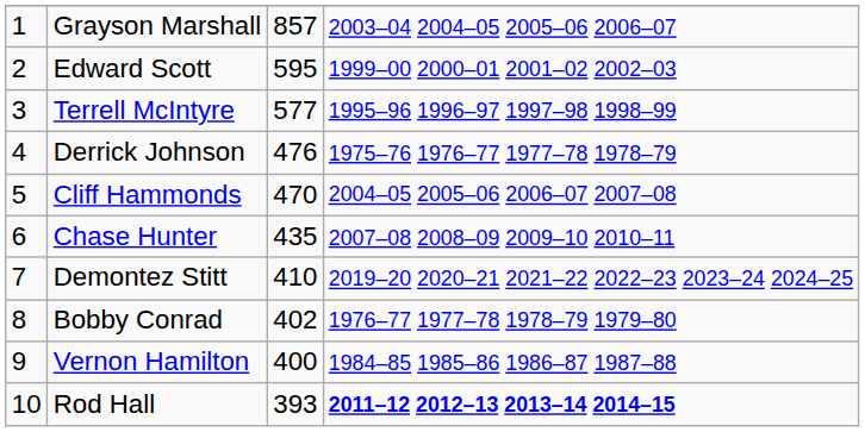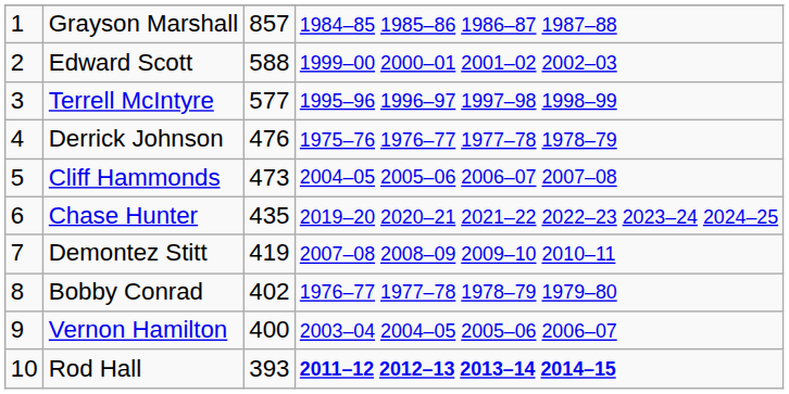 <table class="wikitable">
 <tr>
 </tr>
 <tr>
 <td>1</td>
 <td>Grayson Marshall</td>
 <td>857</td>
-<td style="font-size:80%;"><a href='#'>2003–04</a> <a href='#'>2004–05</a> <a href='#'>2005–06</a> <a href='#'>2006–07</a></td>
+<td style="font-size:80%;"><a href='#'>1984–85</a> <a href='#'>1985–86</a> <a href='#'>1986–87</a> <a href='#'>1987–88</a></td>
 </tr>
 <tr>
 <td>2</td>
 <td>Edward Scott</td>
-<td>595</td>
+<td>588</td>
 <td style="font-size:80%;"><a href='#'>1999–00</a> <a href='#'>2000–01</a> <a href='#'>2001–02</a> <a href='#'>2002–03</a></td>
 </tr>
 <tr>
 <td>3</td>
 <td><a href='#'>Terrell McIntyre</a></td>
 <td>577</td>
 <td style="font-size:80%;"><a href='#'>1995–96</a> <a href='#'>1996–97</a> <a href='#'>1997–98</a> <a href='#'>1998–99</a></td>
 </tr>
 <tr>
 <td>4</td>
 <td>Derrick Johnson</td>
 <td>476</td>
 <td style="font-size:80%;"><a href='#'>1975–76</a> <a href='#'>1976–77</a> <a href='#'>1977–78</a> <a href='#'>1978–79</a></td>
 </tr>
 <tr>
 <td>5</td>
 <td><a href='#'>Cliff Hammonds</a></td>
-<td>470</td>
+<td>473</td>
 <td style="font-size:80%;"><a href='#'>2004–05</a> <a href='#'>2005–06</a> <a href='#'>2006–07</a> <a href='#'>2007–08</a></td>
 </tr>
 <tr>
 <td>6</td>
 <td><a href='#'>Chase Hunter</a></td>
 <td>435</td>
-<td style="font-size:80%;"><a href='#'>2007–08</a> <a href='#'>2008–09</a> <a href='#'>2009–10</a> <a href='#'>2010–11</a></td>
+<td style="font-size:80%;"><a href='#'>2019–20</a> <a href='#'>2020–21</a> <a href='#'>2021–22</a> <a href='#'>2022–23</a> <a href='#'>2023–24</a> <a href='#'>2024–25</a></td>
 </tr>
 <tr>
 <td>7</td>
 <td>Demontez Stitt</td>
-<td>410</td>
-<td style="font-size:80%;"><a href='#'>2019–20</a> <a href='#'>2020–21</a> <a href='#'>2021–22</a> <a href='#'>2022–23</a> <a href='#'>2023–24</a> <a href='#'>2024–25</a></td>
+<td>419</td>
+<td style="font-size:80%;"><a href='#'>2007–08</a> <a href='#'>2008–09</a> <a href='#'>2009–10</a> <a href='#'>2010–11</a></td>
 </tr>
 <tr>
 <td>8</td>
 <td>Bobby Conrad</td>
 <td>402</td>
 <td style="font-size:80%;"><a href='#'>1976–77</a> <a href='#'>1977–78</a> <a href='#'>1978–79</a> <a href='#'>1979–80</a></td>
 </tr>
 <tr>
 <td>9</td>
 <td><a href='#'>Vernon Hamilton</a></td>
 <td>400</td>
-<td style="font-size:80%;"><a href='#'>1984–85</a> <a href='#'>1985–86</a> <a href='#'>1986–87</a> <a href='#'>1987–88</a></td>
+<td style="font-size:80%;"><a href='#'>2003–04</a> <a href='#'>2004–05</a> <a href='#'>2005–06</a> <a href='#'>2006–07</a></td>
 </tr>
 <tr>
 <td>10</td>
 <td>Rod Hall</td>
 <td>393</td>
 <td style="font-size:80%;"><strong><a href='#'>2011–12</a> <a href='#'>2012–13</a> <a href='#'>2013–14</a> <a href='#'>2014–15</a></strong></td>
 </tr>
 </table>
